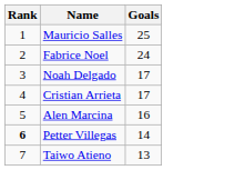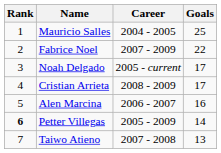 <table class="wikitable" style="text-align:center">
 <tr>
 <th>Rank</th>
 <th>Name</th>
+<th>Career</th>
 <th>Goals</th>
 </tr>
 <tr>
 <td>1</td>
 <td style="text-align:left;"> <a href='#'>Mauricio Salles</a></td>
+<td>2004 - 2005</td>
 <td>25</td>
 </tr>
 <tr>
 <td>2</td>
 <td style="text-align:left;"> <a href='#'>Fabrice Noel</a></td>
-<td>24</td>
+<td>2007 - 2009</td>
+<td>22</td>
 </tr>
 <tr>
 <td>3</td>
 <td style="text-align:left;"> <a href='#'>Noah Delgado</a></td>
+<td>2005 - <em>current</em></td>
 <td>17</td>
 </tr>
 <tr>
 <td>4</td>
 <td style="text-align:left;"> <a href='#'>Cristian Arrieta</a></td>
+<td>2008 - 2009</td>
 <td>17</td>
 </tr>
 <tr>
 <td>5</td>
 <td style="text-align:left;"> <a href='#'>Alen Marcina</a></td>
+<td>2006 - 2007</td>
 <td>16</td>
 </tr>
 <tr>
 <td><strong>6</strong></td>
 <td style="text-align:left;"> <a href='#'>Petter Villegas</a></td>
+<td>2005 - 2009</td>
 <td>14</td>
 </tr>
 <tr>
 <td>7</td>
 <td style="text-align:left;"> <a href='#'>Taiwo Atieno</a></td>
+<td>2007 - 2008</td>
 <td>13</td>
 </tr>
 </table>
